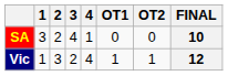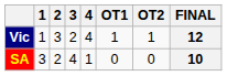 <table class=wikitable style="width:20%;15%;15%;15%;15%;20%">
 <tr>
 <th></th>
 <th>1</th>
 <th>2</th>
 <th>3</th>
 <th>4</th>
 <th>OT1</th>
 <th>OT2</th>
 <th>FINAL</th>
 </tr>
 <tr>
+<th style="background:navy; color:white">Vic</th>
+<td align=center>1</td>
+<td align=center>3</td>
+<td align=center>2</td>
+<td align=center>4</td>
+<td align=center>1</td>
+<td align=center>1</td>
+<th>12</th>
+</tr>
+<tr>
 <th style="background:red; color:yellow">SA</th>
 <td align=center>3</td>
 <td align=center>2</td>
 <td align=center>4</td>
 <td align=center>1</td>
 <td align=center>0</td>
 <td align=center>0</td>
 <th>10</th>
 </tr>
-<tr>
-<th style="background:navy; color:white">Vic</th>
-<td align=center>1</td>
-<td align=center>3</td>
-<td align=center>2</td>
-<td align=center>4</td>
-<td align=center>1</td>
-<td align=center>1</td>
-<th>12</th>
-</tr>
 </table>
